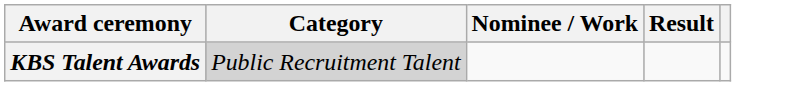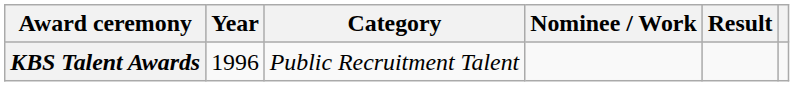 <table class="wikitable plainrowheaders sortable">
 <tr>
 <th scope="col">Award ceremony</th>
+<th scope="col">Year</th>
 <th scope="col">Category</th>
 <th scope="col">Nominee / Work</th>
 <th scope="col">Result</th>
 <th scope="col" class="unsortable"></th>
 </tr>
 <tr>
 <th scope="row"><em>KBS Talent Awards</em></th>
-<td style="background: lightgrey;"><em>Public Recruitment Talent</em></td>
+<td>1996</td>
+<td><em>Public Recruitment Talent</em></td>
 <td></td>
 <td></td>
 <td></td>
 </tr>
 </table>
